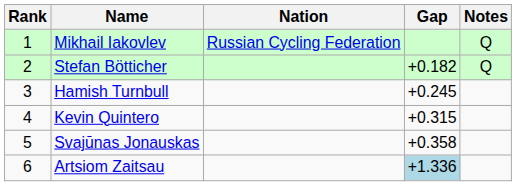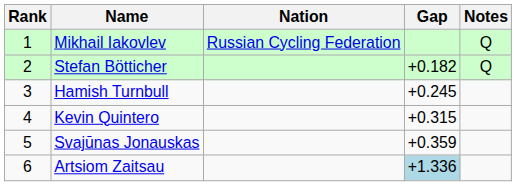 <table class="wikitable sortable" style="text-align:center">
 <tr>
 <th>Rank</th>
 <th>Name</th>
 <th>Nation</th>
 <th>Gap</th>
 <th>Notes</th>
 </tr>
 <tr bgcolor=ccffcc>
 <td>1</td>
 <td align=left><a href='#'>Mikhail Iakovlev</a></td>
 <td align=left><a href='#'>Russian Cycling Federation</a></td>
 <td></td>
 <td>Q</td>
 </tr>
 <tr bgcolor=ccffcc>
 <td>2</td>
 <td align=left><a href='#'>Stefan Bötticher</a></td>
 <td align=left></td>
 <td>+0.182</td>
 <td>Q</td>
 </tr>
 <tr>
 <td>3</td>
 <td align=left><a href='#'>Hamish Turnbull</a></td>
 <td align=left></td>
 <td>+0.245</td>
 <td></td>
 </tr>
 <tr>
 <td>4</td>
 <td align=left><a href='#'>Kevin Quintero</a></td>
 <td align=left></td>
 <td>+0.315</td>
 <td></td>
 </tr>
 <tr>
 <td>5</td>
 <td align=left><a href='#'>Svajūnas Jonauskas</a></td>
 <td align=left></td>
-<td>+0.358</td>
+<td>+0.359</td>
 <td></td>
 </tr>
 <tr>
 <td>6</td>
 <td align=left><a href='#'>Artsiom Zaitsau</a></td>
 <td align=left></td>
 <td style="background: lightblue;">+1.336</td>
 <td></td>
 </tr>
 </table>
